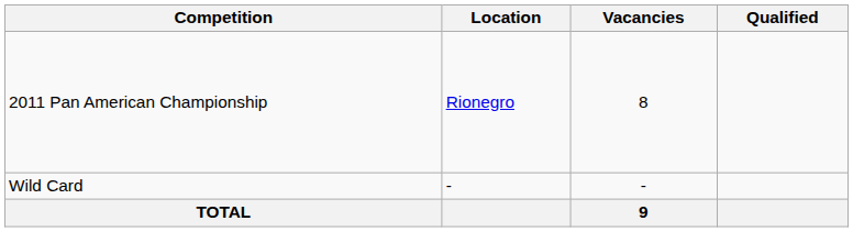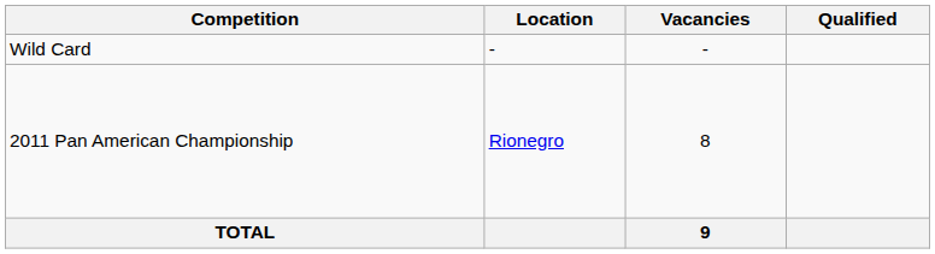 <table class = "wikitable" width=800>
 <tr>
 <th>Competition</th>
 <th>Location</th>
 <th>Vacancies</th>
 <th>Qualified<br></th>
 </tr>
 <tr>
+<td>Wild Card</td>
+<td>-</td>
+<td align="center">-</td>
+<td></td>
+</tr>
+<tr>
 <td>2011 Pan American Championship</td>
 <td> <a href='#'>Rionegro</a></td>
 <td align="center">8</td>
 <td><br><br><br><br><br><br><br></td>
-</tr>
-<tr>
-<td>Wild Card</td>
-<td>-</td>
-<td align="center">-</td>
-<td></td>
 </tr>
 <tr>
 <th>TOTAL</th>
 <th colspan="1"></th>
 <th>9</th>
 <th></th>
 </tr>
 </table>
